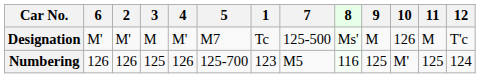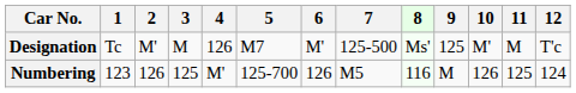 <table class="wikitable">
 <tr>
 <th>Car No.</th>
-<th>6</th>
+<th>1</th>
 <th>2</th>
 <th>3</th>
 <th>4</th>
 <th>5</th>
-<th>1</th>
+<th>6</th>
 <th>7</th>
 <th style="background: #E6FFE6">8</th>
 <th>9</th>
 <th>10</th>
 <th>11</th>
 <th>12</th>
 </tr>
 <tr>
 <th>Designation</th>
-<td>M'</td>
+<td>Tc</td>
 <td>M'</td>
 <td>M</td>
+<td>126</td>
+<td>M7</td>
 <td>M'</td>
-<td>M7</td>
-<td>Tc</td>
 <td>125-500</td>
 <td style="background: #F5FFF5">Ms'</td>
-<td>M</td>
-<td>126</td>
+<td>125</td>
+<td>M'</td>
 <td>M</td>
 <td>T'c</td>
 </tr>
 <tr>
 <th>Numbering</th>
-<td>126</td>
+<td>123</td>
 <td>126</td>
 <td>125</td>
+<td>M'</td>
+<td>125-700</td>
 <td>126</td>
-<td>125-700</td>
-<td>123</td>
 <td>M5</td>
 <td style="background: #F5FFF5">116</td>
-<td>125</td>
-<td>M'</td>
+<td>M</td>
+<td>126</td>
 <td>125</td>
 <td>124</td>
 </tr>
 </table>
